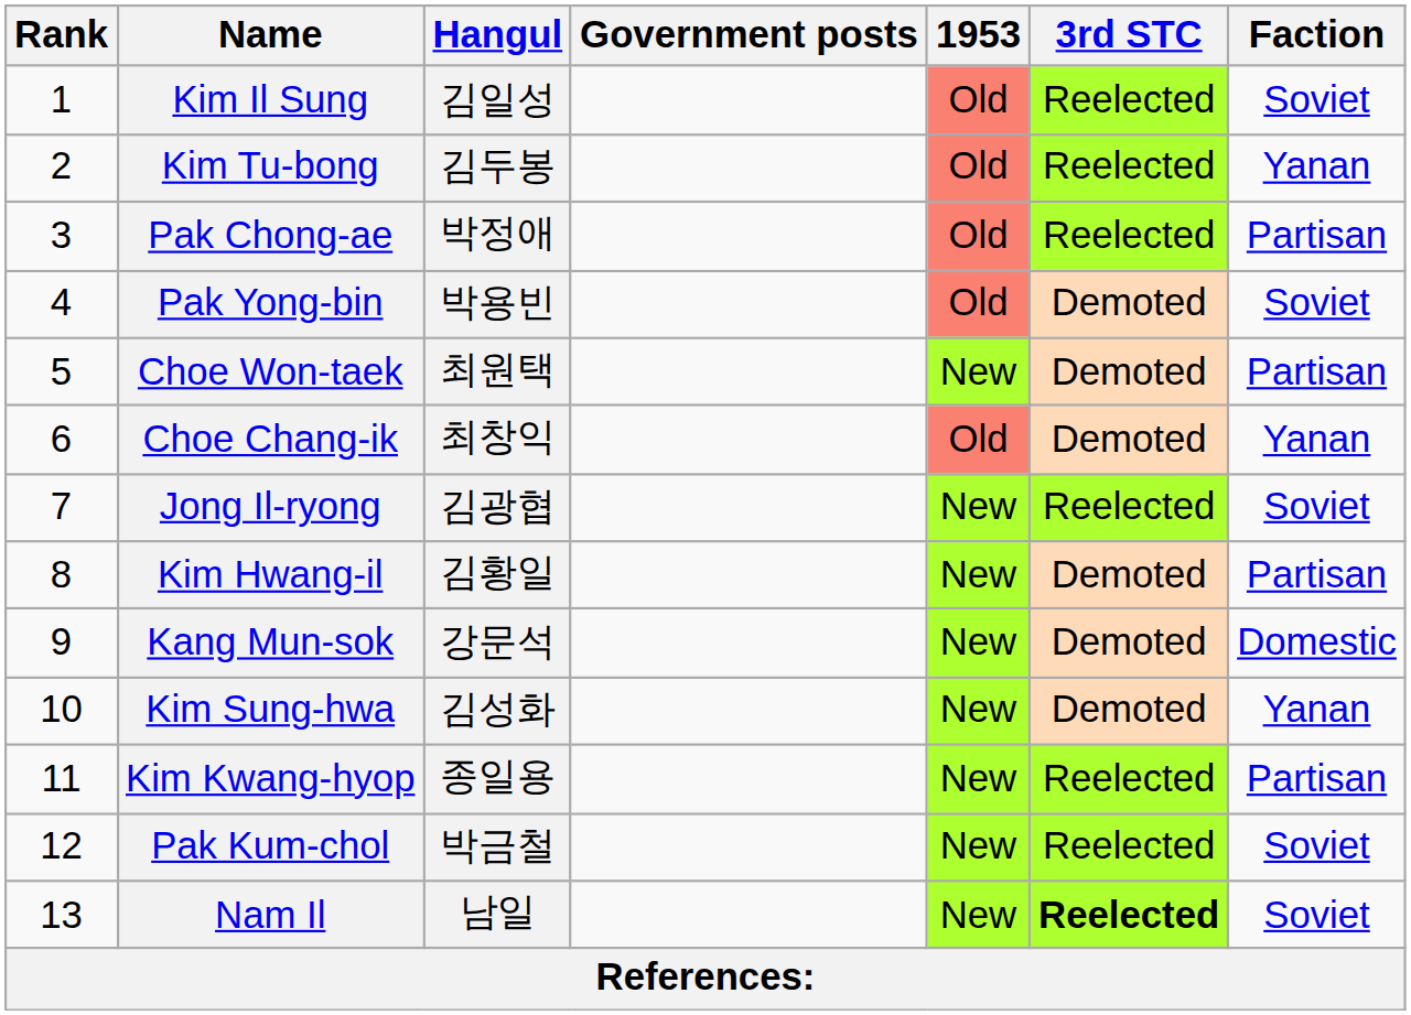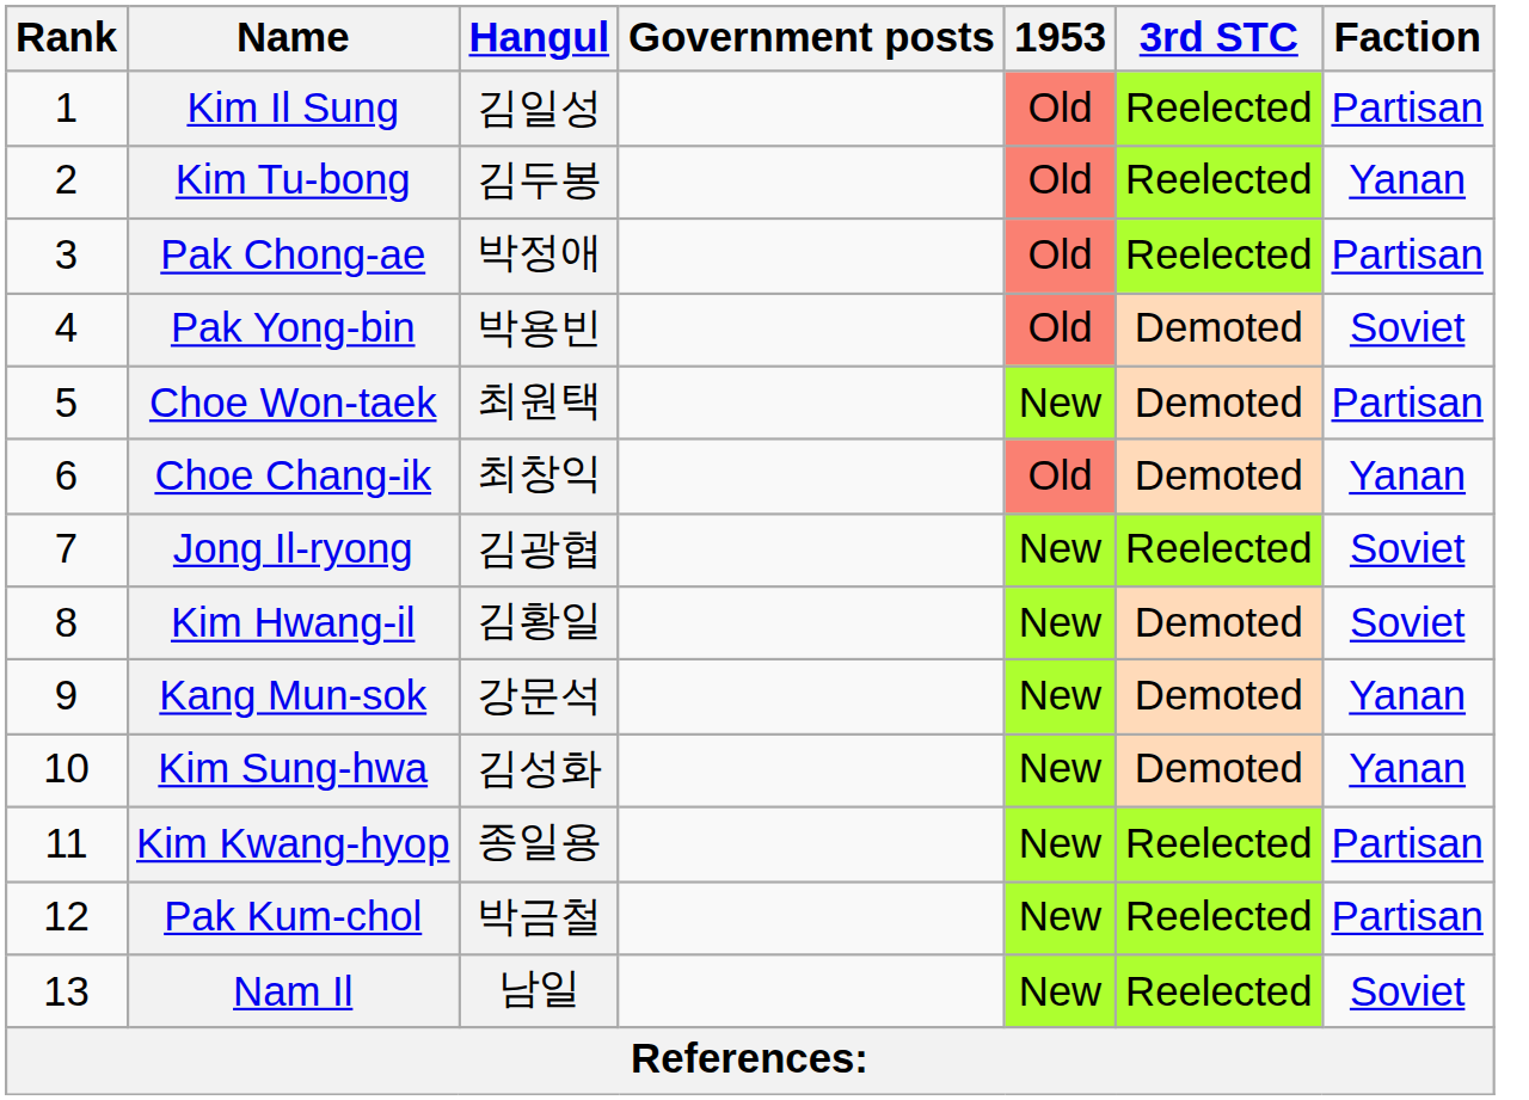 <table class="wikitable sortable">
 <tr>
 <th>Rank</th>
 <th>Name</th>
 <th class="unsortable"><a href='#'>Hangul</a></th>
 <th>Government posts</th>
 <th>1953</th>
 <th><a href='#'>3rd STC</a></th>
 <th>Faction</th>
 </tr>
 <tr>
 <td align="center">1</td>
 <th align="center" scope="row" style="font-weight:normal;"><a href='#'>Kim Il Sung</a></th>
 <th align="center" scope="row" style="font-weight:normal;">김일성</th>
 <td></td>
 <td style="background: Salmon" align="center">Old</td>
 <td align="center" style="background: GreenYellow">Reelected</td>
-<td align="center"><a href='#'>Soviet</a></td>
+<td align="center"><a href='#'>Partisan</a></td>
 </tr>
 <tr>
 <td align="center">2</td>
 <th align="center" scope="row" style="font-weight:normal;"><a href='#'>Kim Tu-bong</a></th>
 <th align="center" scope="row" style="font-weight:normal;">김두봉</th>
 <td></td>
 <td style="background: Salmon" align="center">Old</td>
 <td align="center" style="background: GreenYellow">Reelected</td>
 <td align="center"><a href='#'>Yanan</a></td>
 </tr>
 <tr>
 <td align="center">3</td>
 <th align="center" scope="row" style="font-weight:normal;"><a href='#'>Pak Chong-ae</a></th>
 <th align="center" scope="row" style="font-weight:normal;">박정애</th>
 <td></td>
 <td style="background: Salmon" align="center">Old</td>
 <td align="center" style="background: GreenYellow">Reelected</td>
 <td align="center"><a href='#'>Partisan</a></td>
 </tr>
 <tr>
 <td align="center">4</td>
 <th align="center" scope="row" style="font-weight:normal;"><a href='#'>Pak Yong-bin</a></th>
 <th align="center" scope="row" style="font-weight:normal;">박용빈</th>
 <td></td>
 <td style="background: Salmon" align="center">Old</td>
 <td style="background: PeachPuff" align="center">Demoted</td>
 <td align="center"><a href='#'>Soviet</a></td>
 </tr>
 <tr>
 <td align="center">5</td>
 <th align="center" scope="row" style="font-weight:normal;"><a href='#'>Choe Won-taek</a></th>
 <th align="center" scope="row" style="font-weight:normal;">최원택</th>
 <td></td>
 <td align="center" style="background: GreenYellow">New</td>
 <td style="background: PeachPuff" align="center">Demoted</td>
 <td align="center"><a href='#'>Partisan</a></td>
 </tr>
 <tr>
 <td align="center">6</td>
 <th align="center" scope="row" style="font-weight:normal;"><a href='#'>Choe Chang-ik</a></th>
 <th align="center" scope="row" style="font-weight:normal;">최창익</th>
 <td></td>
 <td style="background: Salmon" align="center">Old</td>
 <td style="background: PeachPuff" align="center">Demoted</td>
 <td align="center"><a href='#'>Yanan</a></td>
 </tr>
 <tr>
 <td align="center">7</td>
 <th align="center" scope="row" style="font-weight:normal;"><a href='#'>Jong Il-ryong</a></th>
 <th align="center" scope="row" style="font-weight:normal;">김광협</th>
 <td></td>
 <td align="center" style="background: GreenYellow">New</td>
 <td align="center" style="background: GreenYellow">Reelected</td>
 <td align="center"><a href='#'>Soviet</a></td>
 </tr>
 <tr>
 <td align="center">8</td>
 <th align="center" scope="row" style="font-weight:normal;"><a href='#'>Kim Hwang-il</a></th>
 <th align="center" scope="row" style="font-weight:normal;">김황일</th>
 <td></td>
 <td align="center" style="background: GreenYellow">New</td>
 <td style="background: PeachPuff" align="center">Demoted</td>
-<td align="center"><a href='#'>Partisan</a></td>
+<td align="center"><a href='#'>Soviet</a></td>
 </tr>
 <tr>
 <td align="center">9</td>
 <th align="center" scope="row" style="font-weight:normal;"><a href='#'>Kang Mun-sok</a></th>
 <th align="center" scope="row" style="font-weight:normal;">강문석</th>
 <td></td>
 <td align="center" style="background: GreenYellow">New</td>
 <td style="background: PeachPuff" align="center">Demoted</td>
-<td align="center"><a href='#'>Domestic</a></td>
+<td align="center"><a href='#'>Yanan</a></td>
 </tr>
 <tr>
 <td align="center">10</td>
 <th align="center" scope="row" style="font-weight:normal;"><a href='#'>Kim Sung-hwa</a></th>
 <th align="center" scope="row" style="font-weight:normal;">김성화</th>
 <td></td>
 <td align="center" style="background: GreenYellow">New</td>
 <td style="background: PeachPuff" align="center">Demoted</td>
 <td align="center"><a href='#'>Yanan</a></td>
 </tr>
 <tr>
 <td align="center">11</td>
 <th align="center" scope="row" style="font-weight:normal;"><a href='#'>Kim Kwang-hyop</a></th>
 <th align="center" scope="row" style="font-weight:normal;">종일용</th>
 <td></td>
 <td align="center" style="background: GreenYellow">New</td>
 <td align="center" style="background: GreenYellow">Reelected</td>
 <td align="center"><a href='#'>Partisan</a></td>
 </tr>
 <tr>
 <td align="center">12</td>
 <th align="center" scope="row" style="font-weight:normal;"><a href='#'>Pak Kum-chol</a></th>
 <th align="center" scope="row" style="font-weight:normal;">박금철</th>
 <td></td>
 <td align="center" style="background: GreenYellow">New</td>
 <td align="center" style="background: GreenYellow">Reelected</td>
-<td align="center"><a href='#'>Soviet</a></td>
+<td align="center"><a href='#'>Partisan</a></td>
 </tr>
 <tr>
 <td align="center">13</td>
 <th align="center" scope="row" style="font-weight:normal;"><a href='#'>Nam Il</a></th>
 <th align="center" scope="row" style="font-weight:normal;">남일</th>
 <td></td>
 <td align="center" style="background: GreenYellow">New</td>
-<td align="center" style="background: GreenYellow"><strong>Reelected</strong></td>
+<td align="center" style="background: GreenYellow">Reelected</td>
 <td align="center"><a href='#'>Soviet</a></td>
 </tr>
 <tr>
 <th colspan="7" unsortable><strong>References:</strong><br></th>
 </tr>
 </table>
